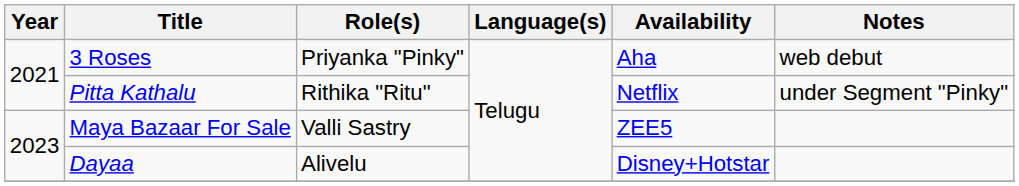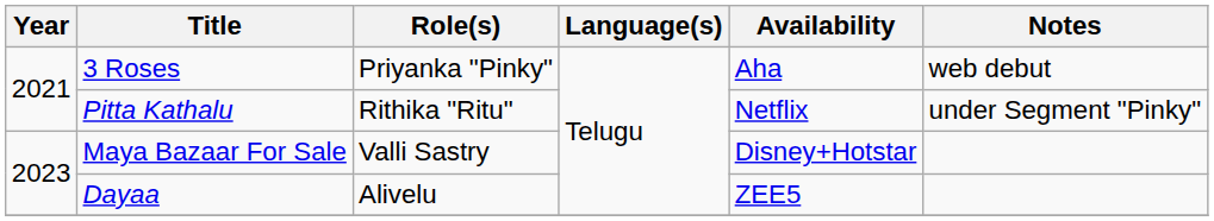 <table class="wikitable plainrowheaders">
 <tr>
 <th>Year</th>
 <th>Title</th>
 <th>Role(s)</th>
 <th>Language(s)</th>
 <th>Availability</th>
 <th>Notes</th>
 </tr>
 <tr>
 <td rowspan="2">2021</td>
 <td><a href='#'>3 Roses</a></td>
 <td>Priyanka "Pinky"</td>
 <td rowspan="4">Telugu</td>
 <td><a href='#'>Aha</a></td>
 <td>web debut</td>
 </tr>
 <tr>
 <td><em><a href='#'>Pitta Kathalu</a></em></td>
 <td>Rithika "Ritu"</td>
 <td><a href='#'>Netflix</a></td>
 <td>under Segment "Pinky"</td>
 </tr>
 <tr>
 <td rowspan="2">2023</td>
 <td><a href='#'>Maya Bazaar For Sale</a></td>
 <td>Valli Sastry</td>
-<td><a href='#'>ZEE5</a></td>
+<td><a href='#'>Disney+Hotstar</a></td>
 <td></td>
 </tr>
 <tr>
 <td><em><a href='#'>Dayaa</a></em></td>
 <td>Alivelu</td>
-<td><a href='#'>Disney+Hotstar</a></td>
+<td><a href='#'>ZEE5</a></td>
 <td></td>
 </tr>
 <tr>
 </tr>
 </table>
